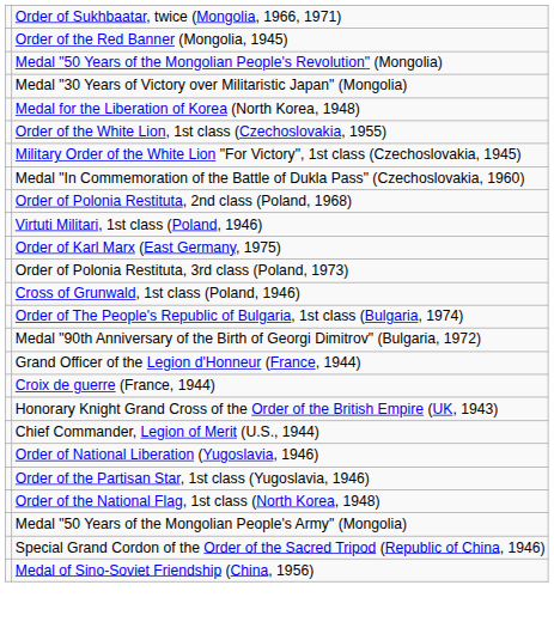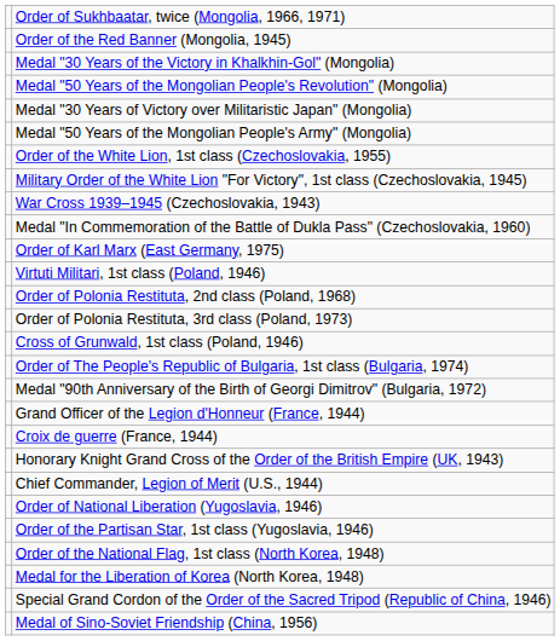 <table class="wikitable">
 <tr>
 <td></td>
 <td><a href='#'>Order of Sukhbaatar</a>, twice (<a href='#'>Mongolia</a>, 1966, 1971)</td>
 </tr>
 <tr>
 <td></td>
 <td><a href='#'>Order of the Red Banner</a> (Mongolia, 1945)</td>
 </tr>
 <tr>
 <td></td>
+<td><a href='#'>Medal "30 Years of the Victory in Khalkhin-Gol"</a> (Mongolia)</td>
+</tr>
+<tr>
+<td></td>
 <td><a href='#'>Medal "50 Years of the Mongolian People's Revolution"</a> (Mongolia)</td>
 </tr>
 <tr>
 <td></td>
 <td>Medal "30 Years of Victory over Militaristic Japan" (Mongolia)</td>
 </tr>
 <tr>
 <td></td>
-<td><a href='#'>Medal for the Liberation of Korea</a> (North Korea, 1948)</td>
+<td>Medal "50 Years of the Mongolian People's Army" (Mongolia)</td>
 </tr>
 <tr>
 <td></td>
 <td><a href='#'>Order of the White Lion</a>, 1st class (<a href='#'>Czechoslovakia</a>, 1955)</td>
 </tr>
 <tr>
 <td></td>
 <td><a href='#'>Military Order of the White Lion</a> "For Victory", 1st class (Czechoslovakia, 1945)</td>
 </tr>
 <tr>
 <td></td>
+<td><a href='#'>War Cross 1939–1945</a> (Czechoslovakia, 1943)</td>
+</tr>
+<tr>
+<td></td>
 <td>Medal "In Commemoration of the Battle of Dukla Pass" (Czechoslovakia, 1960)</td>
 </tr>
 <tr>
 <td></td>
-<td><a href='#'>Order of Polonia Restituta</a>, 2nd class (Poland, 1968)</td>
+<td><a href='#'>Order of Karl Marx</a> (<a href='#'>East Germany</a>, 1975)</td>
 </tr>
 <tr>
 <td></td>
 <td><a href='#'>Virtuti Militari</a>, 1st class (<a href='#'>Poland</a>, 1946)</td>
 </tr>
 <tr>
 <td></td>
-<td><a href='#'>Order of Karl Marx</a> (<a href='#'>East Germany</a>, 1975)</td>
+<td><a href='#'>Order of Polonia Restituta</a>, 2nd class (Poland, 1968)</td>
 </tr>
 <tr>
 <td></td>
 <td>Order of Polonia Restituta, 3rd class (Poland, 1973)</td>
 </tr>
 <tr>
 <td></td>
 <td><a href='#'>Cross of Grunwald</a>, 1st class (Poland, 1946)</td>
 </tr>
 <tr>
 <td></td>
 <td><a href='#'>Order of The People's Republic of Bulgaria</a>, 1st class (<a href='#'>Bulgaria</a>, 1974)</td>
 </tr>
 <tr>
 <td></td>
 <td>Medal "90th Anniversary of the Birth of Georgi Dimitrov" (Bulgaria, 1972)</td>
 </tr>
 <tr>
 <td></td>
 <td>Grand Officer of the <a href='#'>Legion d'Honneur</a> (<a href='#'>France</a>, 1944)</td>
 </tr>
 <tr>
 <td></td>
 <td><a href='#'>Croix de guerre</a> (France, 1944)</td>
 </tr>
 <tr>
 <td></td>
 <td>Honorary Knight Grand Cross of the <a href='#'>Order of the British Empire</a> (<a href='#'>UK</a>, 1943)</td>
 </tr>
 <tr>
 <td></td>
 <td>Chief Commander, <a href='#'>Legion of Merit</a> (U.S., 1944)</td>
 </tr>
 <tr>
 <td></td>
 <td><a href='#'>Order of National Liberation</a> (<a href='#'>Yugoslavia</a>, 1946)</td>
 </tr>
 <tr>
 <td></td>
 <td><a href='#'>Order of the Partisan Star</a>, 1st class (Yugoslavia, 1946)</td>
 </tr>
 <tr>
 <td></td>
 <td><a href='#'>Order of the National Flag</a>, 1st class (<a href='#'>North Korea</a>, 1948)</td>
 </tr>
 <tr>
 <td></td>
-<td>Medal "50 Years of the Mongolian People's Army" (Mongolia)</td>
+<td><a href='#'>Medal for the Liberation of Korea</a> (North Korea, 1948)</td>
 </tr>
 <tr>
 <td></td>
 <td>Special Grand Cordon of the <a href='#'>Order of the Sacred Tripod</a> (<a href='#'>Republic of China</a>, 1946)</td>
 </tr>
 <tr>
 <td></td>
 <td><a href='#'>Medal of Sino-Soviet Friendship</a> (<a href='#'>China</a>, 1956)</td>
 </tr>
 </table>
